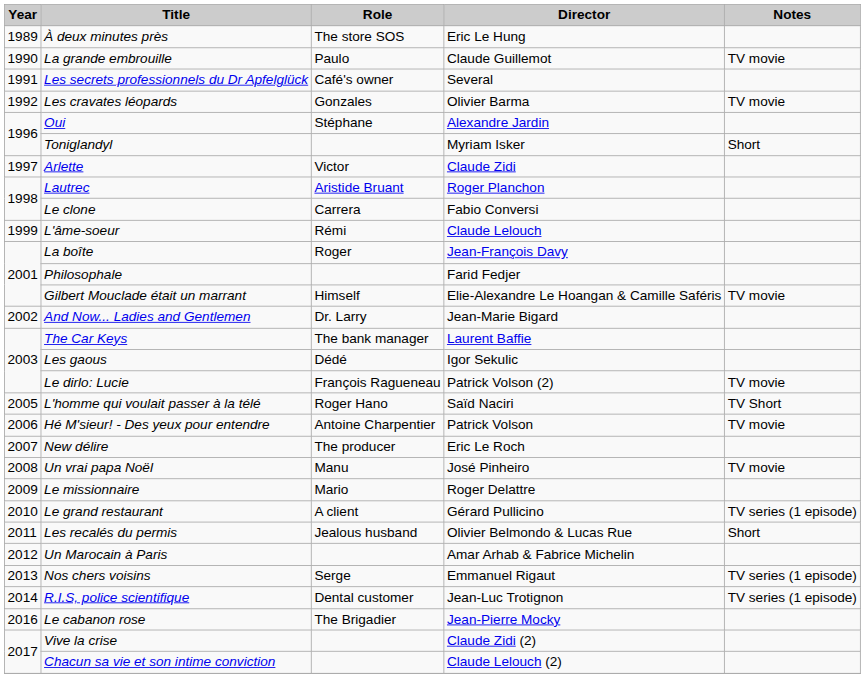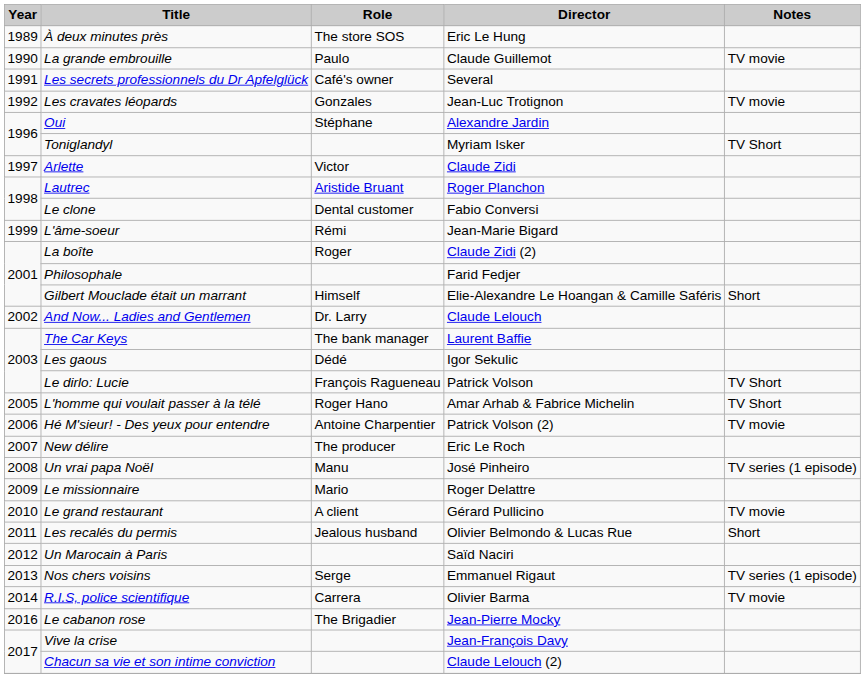 <table class="wikitable">
 <tr>
 <th style="background: #CCCCCC;">Year</th>
 <th style="background: #CCCCCC;">Title</th>
 <th style="background: #CCCCCC;">Role</th>
 <th style="background: #CCCCCC;">Director</th>
 <th style="background: #CCCCCC;">Notes</th>
 </tr>
 <tr>
 <td rowspan=1>1989</td>
 <td><em>À deux minutes près</em></td>
 <td>The store SOS</td>
 <td>Eric Le Hung</td>
 <td></td>
 </tr>
 <tr>
 <td rowspan=1>1990</td>
 <td><em>La grande embrouille</em></td>
 <td>Paulo</td>
 <td>Claude Guillemot</td>
 <td>TV movie</td>
 </tr>
 <tr>
 <td rowspan=1>1991</td>
 <td><em><a href='#'>Les secrets professionnels du Dr Apfelglück</a></em></td>
 <td>Café's owner</td>
 <td>Several</td>
 <td></td>
 </tr>
 <tr>
 <td rowspan=1>1992</td>
 <td><em>Les cravates léopards</em></td>
 <td>Gonzales</td>
-<td>Olivier Barma</td>
+<td>Jean-Luc Trotignon</td>
 <td>TV movie</td>
 </tr>
 <tr>
 <td rowspan=2>1996</td>
 <td><em><a href='#'>Oui</a></em></td>
 <td>Stéphane</td>
 <td><a href='#'>Alexandre Jardin</a></td>
 <td></td>
 </tr>
 <tr>
 <td><em>Toniglandyl</em></td>
 <td></td>
 <td>Myriam Isker</td>
-<td>Short</td>
+<td>TV Short</td>
 </tr>
 <tr>
 <td rowspan=1>1997</td>
 <td><em><a href='#'>Arlette</a></em></td>
 <td>Victor</td>
 <td><a href='#'>Claude Zidi</a></td>
 <td></td>
 </tr>
 <tr>
 <td rowspan=2>1998</td>
 <td><em><a href='#'>Lautrec</a></em></td>
 <td><a href='#'>Aristide Bruant</a></td>
 <td><a href='#'>Roger Planchon</a></td>
 <td></td>
 </tr>
 <tr>
 <td><em>Le clone</em></td>
-<td>Carrera</td>
+<td>Dental customer</td>
 <td>Fabio Conversi</td>
 <td></td>
 </tr>
 <tr>
 <td rowspan=1>1999</td>
 <td><em>L'âme-soeur</em></td>
 <td>Rémi</td>
-<td><a href='#'>Claude Lelouch</a></td>
+<td>Jean-Marie Bigard</td>
 <td></td>
 </tr>
 <tr>
 <td rowspan=3>2001</td>
 <td><em>La boîte</em></td>
 <td>Roger</td>
-<td><a href='#'>Jean-François Davy</a></td>
+<td><a href='#'>Claude Zidi</a> (2)</td>
 <td></td>
 </tr>
 <tr>
 <td><em>Philosophale</em></td>
 <td></td>
 <td>Farid Fedjer</td>
 <td></td>
 </tr>
 <tr>
 <td><em>Gilbert Mouclade était un marrant</em></td>
 <td>Himself</td>
 <td>Elie-Alexandre Le Hoangan & Camille Saféris</td>
-<td>TV movie</td>
+<td>Short</td>
 </tr>
 <tr>
 <td rowspan=1>2002</td>
 <td><em><a href='#'>And Now... Ladies and Gentlemen</a></em></td>
 <td>Dr. Larry</td>
-<td>Jean-Marie Bigard</td>
+<td><a href='#'>Claude Lelouch</a></td>
 <td></td>
 </tr>
 <tr>
 <td rowspan=3>2003</td>
 <td><em><a href='#'>The Car Keys</a></em></td>
 <td>The bank manager</td>
 <td><a href='#'>Laurent Baffie</a></td>
 <td></td>
 </tr>
 <tr>
 <td><em>Les gaous</em></td>
 <td>Dédé</td>
 <td>Igor Sekulic</td>
 <td></td>
 </tr>
 <tr>
 <td><em>Le dirlo: Lucie</em></td>
 <td>François Ragueneau</td>
-<td>Patrick Volson (2)</td>
-<td>TV movie</td>
+<td>Patrick Volson</td>
+<td>TV Short</td>
 </tr>
 <tr>
 <td rowspan=1>2005</td>
 <td><em>L'homme qui voulait passer à la télé</em></td>
 <td>Roger Hano</td>
-<td>Saïd Naciri</td>
+<td>Amar Arhab & Fabrice Michelin</td>
 <td>TV Short</td>
 </tr>
 <tr>
 <td rowspan=1>2006</td>
 <td><em>Hé M'sieur! - Des yeux pour entendre</em></td>
 <td>Antoine Charpentier</td>
-<td>Patrick Volson</td>
+<td>Patrick Volson (2)</td>
 <td>TV movie</td>
 </tr>
 <tr>
 <td rowspan=1>2007</td>
 <td><em>New délire</em></td>
 <td>The producer</td>
 <td>Eric Le Roch</td>
 <td></td>
 </tr>
 <tr>
 <td rowspan=1>2008</td>
 <td><em>Un vrai papa Noël</em></td>
 <td>Manu</td>
 <td>José Pinheiro</td>
-<td>TV movie</td>
+<td>TV series (1 episode)</td>
 </tr>
 <tr>
 <td rowspan=1>2009</td>
 <td><em>Le missionnaire</em></td>
 <td>Mario</td>
 <td>Roger Delattre</td>
 <td></td>
 </tr>
 <tr>
 <td rowspan=1>2010</td>
 <td><em>Le grand restaurant</em></td>
 <td>A client</td>
 <td>Gérard Pullicino</td>
-<td>TV series (1 episode)</td>
+<td>TV movie</td>
 </tr>
 <tr>
 <td rowspan=1>2011</td>
 <td><em>Les recalés du permis</em></td>
 <td>Jealous husband</td>
 <td>Olivier Belmondo & Lucas Rue</td>
 <td>Short</td>
 </tr>
 <tr>
 <td rowspan=1>2012</td>
 <td><em>Un Marocain à Paris</em></td>
 <td></td>
-<td>Amar Arhab & Fabrice Michelin</td>
+<td>Saïd Naciri</td>
 <td></td>
 </tr>
 <tr>
 <td rowspan=1>2013</td>
 <td><em>Nos chers voisins</em></td>
 <td>Serge</td>
 <td>Emmanuel Rigaut</td>
 <td>TV series (1 episode)</td>
 </tr>
 <tr>
 <td rowspan=1>2014</td>
 <td><em><a href='#'>R.I.S, police scientifique</a></em></td>
-<td>Dental customer</td>
-<td>Jean-Luc Trotignon</td>
-<td>TV series (1 episode)</td>
+<td>Carrera</td>
+<td>Olivier Barma</td>
+<td>TV movie</td>
 </tr>
 <tr>
 <td rowspan=1>2016</td>
 <td><em>Le cabanon rose</em></td>
 <td>The Brigadier</td>
 <td><a href='#'>Jean-Pierre Mocky</a></td>
 <td></td>
 </tr>
 <tr>
 <td rowspan=2>2017</td>
 <td><em>Vive la crise</em></td>
 <td></td>
-<td><a href='#'>Claude Zidi</a> (2)</td>
+<td><a href='#'>Jean-François Davy</a></td>
 <td></td>
 </tr>
 <tr>
 <td><em><a href='#'>Chacun sa vie et son intime conviction</a></em></td>
 <td></td>
 <td><a href='#'>Claude Lelouch</a> (2)</td>
 <td></td>
 </tr>
 <tr>
 </tr>
 </table>
